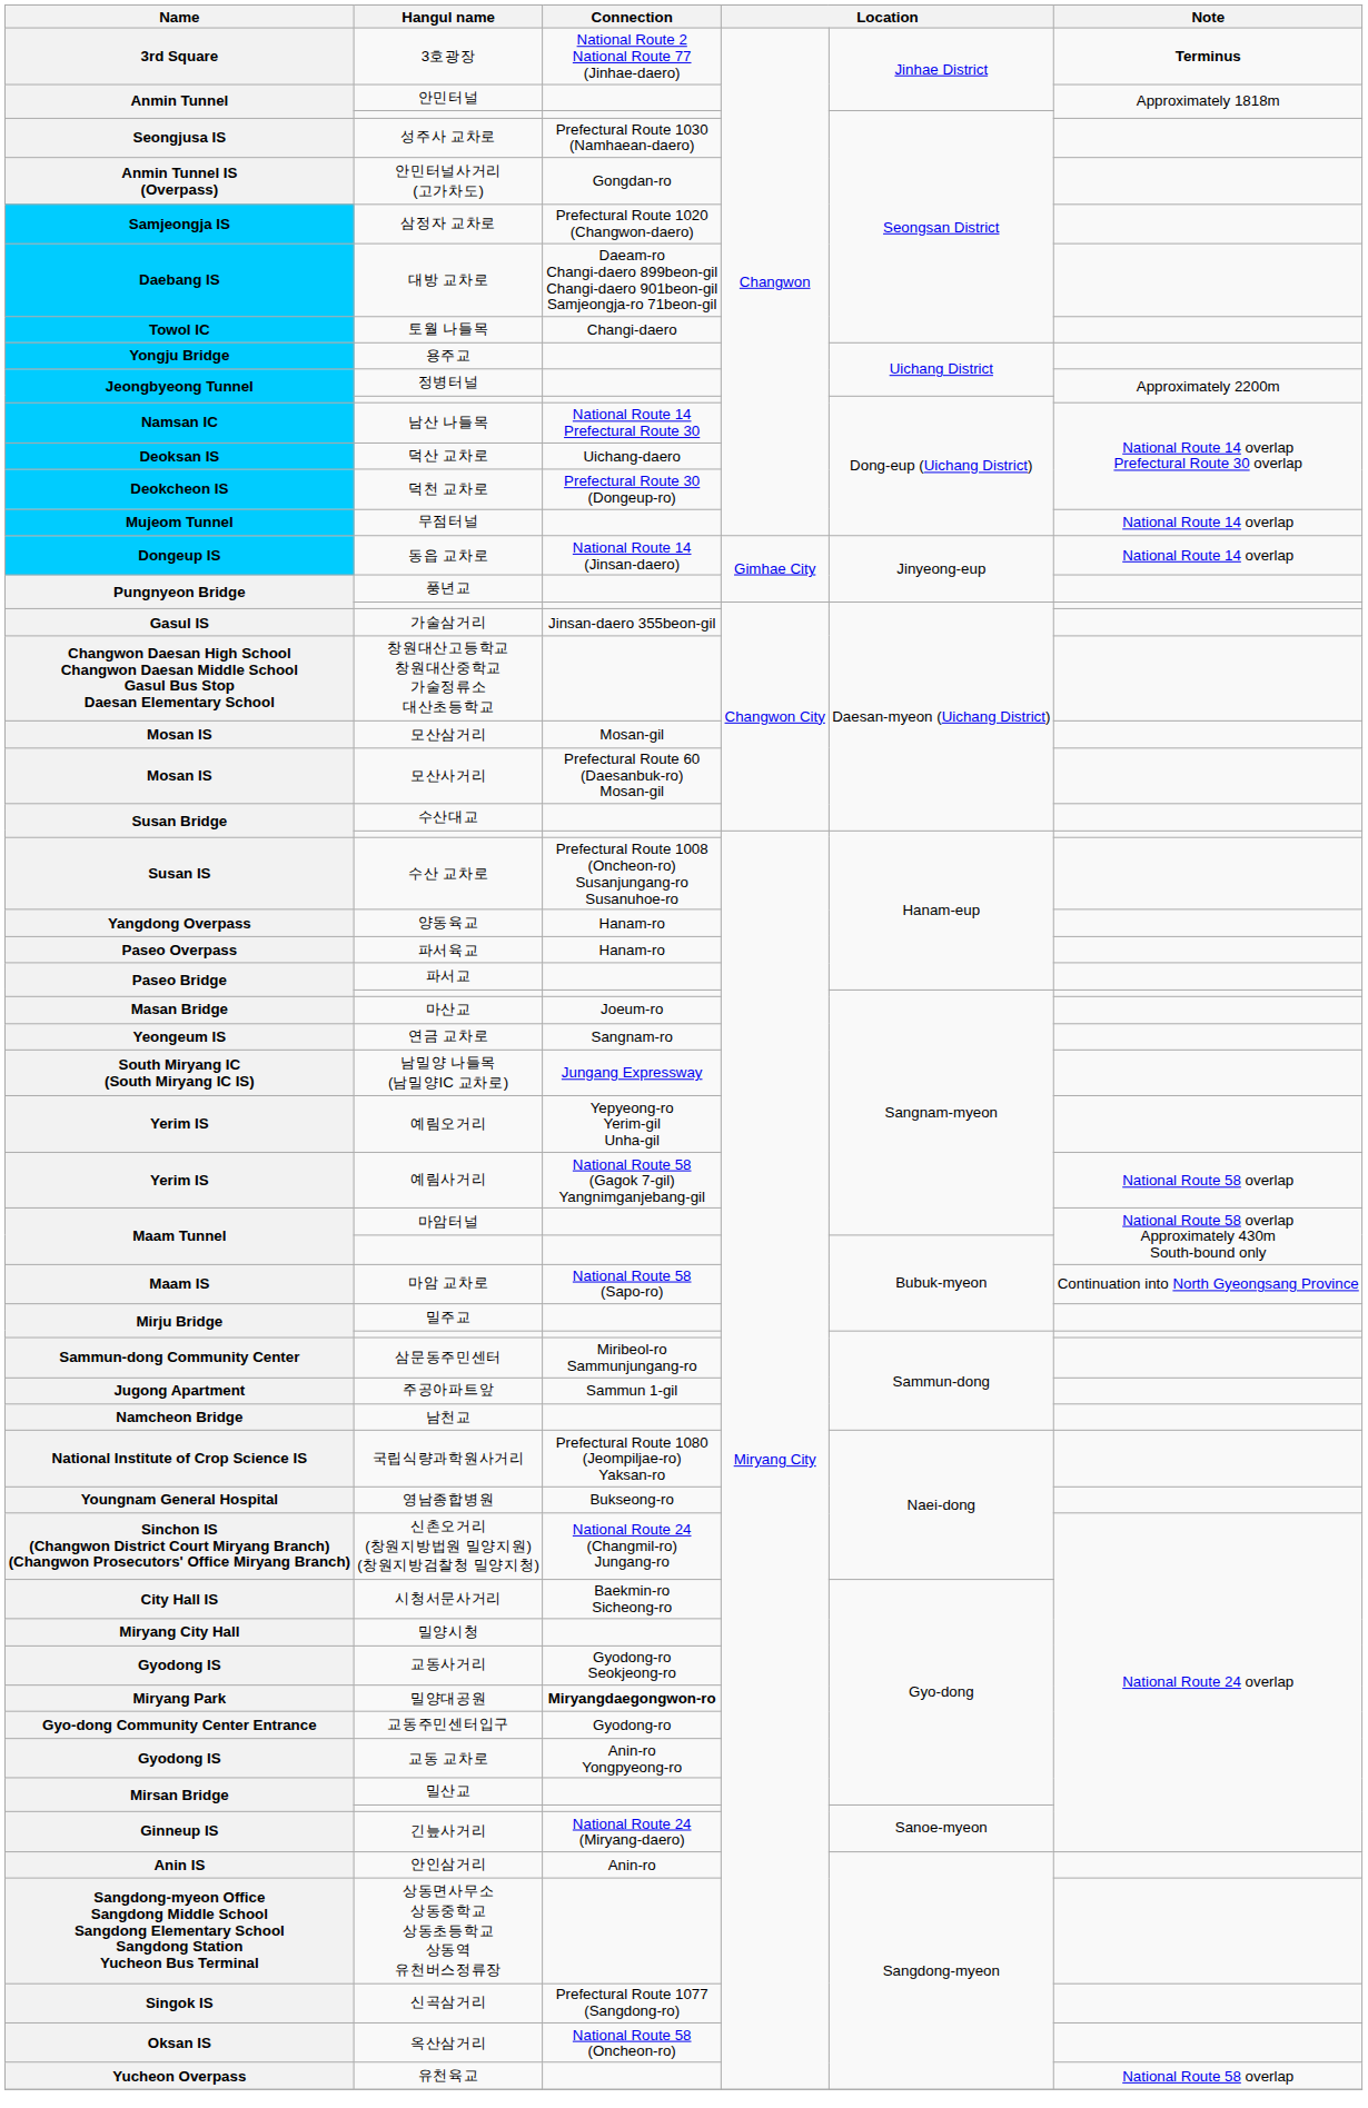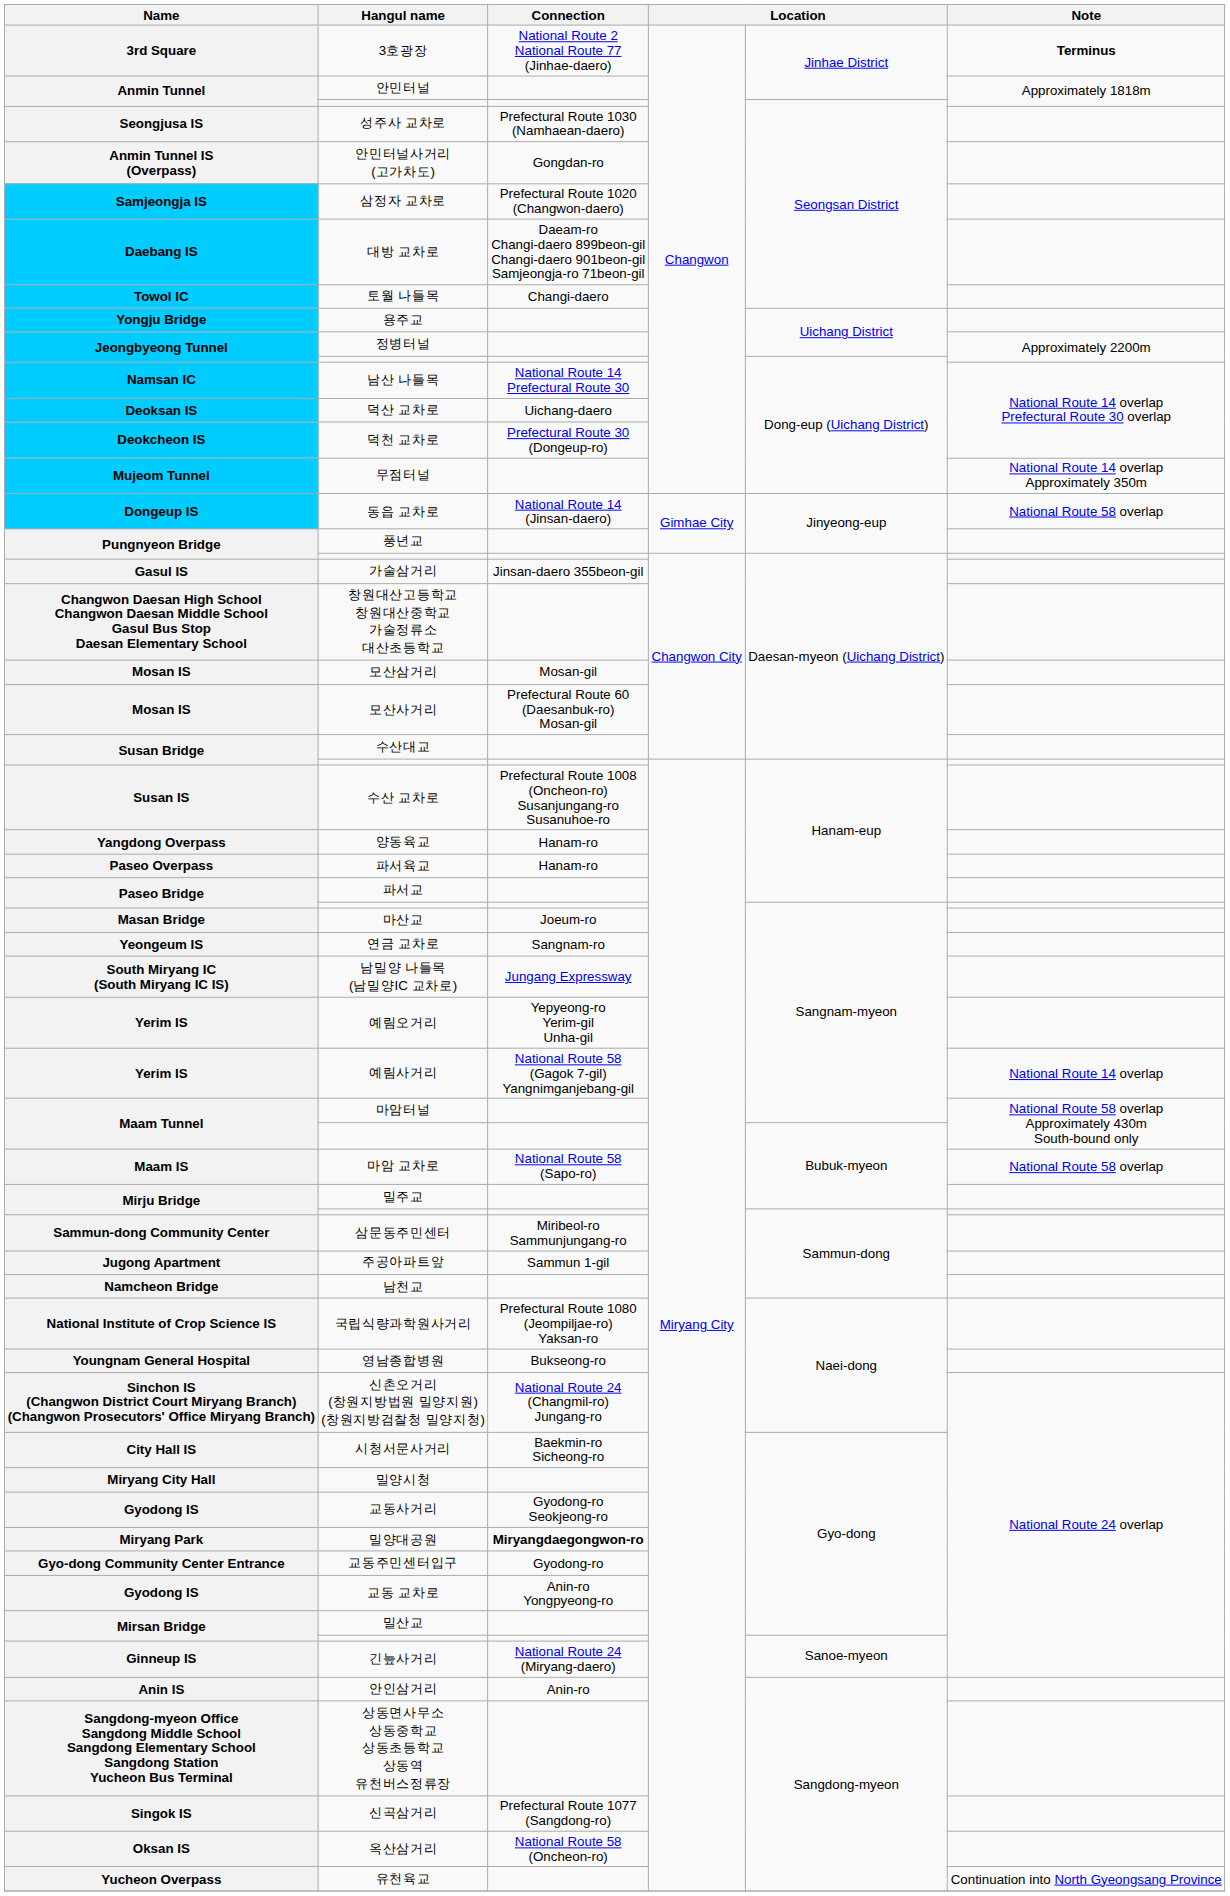 <table class="wikitable" style="font-size: 85%; text-align: center;">
 <tr>
 <th>Name </th>
 <th>Hangul name</th>
 <th>Connection</th>
 <th colspan="2">Location</th>
 <th>Note</th>
 </tr>
 <tr>
 <th>3rd Square</th>
 <td>3호광장</td>
 <td><a href='#'>National Route 2</a><br><a href='#'>National Route 77</a><br>(Jinhae-daero)</td>
 <td rowspan=15><a href='#'>Changwon</a></td>
 <td rowspan=2><a href='#'>Jinhae District</a></td>
 <td><strong>Terminus</strong></td>
 </tr>
 <tr>
 <th rowspan=2>Anmin Tunnel</th>
 <td>안민터널</td>
 <td></td>
 <td rowspan=2>Approximately 1818m</td>
 </tr>
 <tr>
 <td></td>
 <td></td>
 <td rowspan=6><a href='#'>Seongsan District</a></td>
 </tr>
 <tr>
 <th>Seongjusa IS</th>
 <td>성주사 교차로</td>
 <td>Prefectural Route 1030<br>(Namhaean-daero)</td>
 <td></td>
 </tr>
 <tr>
 <th>Anmin Tunnel IS<br>(Overpass)</th>
 <td>안민터널사거리<br>(고가차도)</td>
 <td>Gongdan-ro</td>
 <td></td>
 </tr>
 <tr>
 <th style="background-color: #00CCFF;">Samjeongja IS</th>
 <td>삼정자 교차로</td>
 <td>Prefectural Route 1020 <br>(Changwon-daero)</td>
 <td></td>
 </tr>
 <tr>
 <th style="background-color: #00CCFF;">Daebang IS</th>
 <td>대방 교차로</td>
 <td>Daeam-ro<br>Changi-daero 899beon-gil<br>Changi-daero 901beon-gil<br>Samjeongja-ro 71beon-gil</td>
 <td></td>
 </tr>
 <tr>
 <th style="background-color: #00CCFF;">Towol IC</th>
 <td>토월 나들목</td>
 <td>Changi-daero</td>
 <td></td>
 </tr>
 <tr>
 <th style="background-color: #00CCFF;">Yongju Bridge</th>
 <td>용주교</td>
 <td></td>
 <td rowspan=2><a href='#'>Uichang District</a></td>
 <td></td>
 </tr>
 <tr>
 <th style="background-color: #00CCFF;" rowspan=2>Jeongbyeong Tunnel</th>
 <td>정병터널</td>
 <td></td>
 <td rowspan=2>Approximately 2200m</td>
 </tr>
 <tr>
 <td></td>
 <td></td>
 <td rowspan=5>Dong-eup (<a href='#'>Uichang District</a>)</td>
 </tr>
 <tr>
 <th style="background-color: #00CCFF;">Namsan IC</th>
 <td>남산 나들목</td>
 <td><a href='#'>National Route 14</a><br> <a href='#'>Prefectural Route 30</a></td>
 <td rowspan=3><a href='#'>National Route 14</a> overlap<br> <a href='#'>Prefectural Route 30</a> overlap</td>
 </tr>
 <tr>
 <th style="background-color: #00CCFF;">Deoksan IS</th>
 <td>덕산 교차로</td>
 <td>Uichang-daero</td>
 </tr>
 <tr>
 <th style="background-color: #00CCFF;">Deokcheon IS</th>
 <td>덕천 교차로</td>
 <td><a href='#'>Prefectural Route 30</a><br>(Dongeup-ro)</td>
 </tr>
 <tr>
 <th style="background-color: #00CCFF;">Mujeom Tunnel</th>
 <td>무점터널</td>
 <td></td>
-<td><a href='#'>National Route 14</a> overlap</td>
+<td><a href='#'>National Route 14</a> overlap<br>Approximately 350m</td>
 </tr>
 <tr>
 <th style="background-color: #00CCFF;">Dongeup IS</th>
 <td>동읍 교차로</td>
 <td><a href='#'>National Route 14</a><br>(Jinsan-daero)</td>
 <td rowspan=2><a href='#'>Gimhae City</a></td>
 <td rowspan=2>Jinyeong-eup</td>
-<td><a href='#'>National Route 14</a> overlap</td>
+<td><a href='#'>National Route 58</a> overlap</td>
 </tr>
 <tr>
 <th rowspan=2>Pungnyeon Bridge</th>
 <td>풍년교</td>
 <td></td>
 <td></td>
 </tr>
 <tr>
 <td></td>
 <td></td>
 <td rowspan=6><a href='#'>Changwon City</a></td>
 <td rowspan=6>Daesan-myeon (<a href='#'>Uichang District</a>)</td>
 <td></td>
 </tr>
 <tr>
 <th>Gasul IS</th>
 <td>가술삼거리</td>
 <td>Jinsan-daero 355beon-gil</td>
 <td></td>
 </tr>
 <tr>
 <th>Changwon Daesan High School<br>Changwon Daesan Middle School<br>Gasul Bus Stop<br>Daesan Elementary School</th>
 <td>창원대산고등학교<br>창원대산중학교<br>가술정류소<br>대산초등학교</td>
 <td></td>
 <td></td>
 </tr>
 <tr>
 <th>Mosan IS</th>
 <td>모산삼거리</td>
 <td>Mosan-gil</td>
 <td></td>
 </tr>
 <tr>
 <th>Mosan IS</th>
 <td>모산사거리</td>
 <td>Prefectural Route 60 <br>(Daesanbuk-ro)<br>Mosan-gil</td>
 <td></td>
 </tr>
 <tr>
 <th rowspan=2>Susan Bridge</th>
 <td>수산대교</td>
 <td></td>
 <td></td>
 </tr>
 <tr>
 <td></td>
 <td></td>
 <td rowspan=36><a href='#'>Miryang City</a></td>
 <td rowspan=5>Hanam-eup</td>
 <td></td>
 </tr>
 <tr>
 <th>Susan IS</th>
 <td>수산 교차로</td>
 <td>Prefectural Route 1008<br>(Oncheon-ro)<br>Susanjungang-ro<br>Susanuhoe-ro</td>
 <td></td>
 </tr>
 <tr>
 <th>Yangdong Overpass</th>
 <td>양동육교</td>
 <td>Hanam-ro</td>
 <td></td>
 </tr>
 <tr>
 <th>Paseo Overpass</th>
 <td>파서육교</td>
 <td>Hanam-ro</td>
 <td></td>
 </tr>
 <tr>
 <th rowspan=2>Paseo Bridge</th>
 <td>파서교</td>
 <td></td>
 <td></td>
 </tr>
 <tr>
 <td></td>
 <td></td>
 <td rowspan=7>Sangnam-myeon</td>
 <td></td>
 </tr>
 <tr>
 <th>Masan Bridge</th>
 <td>마산교</td>
 <td>Joeum-ro</td>
 <td></td>
 </tr>
 <tr>
 <th>Yeongeum IS</th>
 <td>연금 교차로</td>
 <td>Sangnam-ro</td>
 <td></td>
 </tr>
 <tr>
 <th>South Miryang IC<br>(South Miryang IC IS)</th>
 <td>남밀양 나들목<br>(남밀양IC 교차로)</td>
 <td><a href='#'>Jungang Expressway</a></td>
 <td></td>
 </tr>
 <tr>
 <th>Yerim IS</th>
 <td>예림오거리</td>
 <td>Yepyeong-ro<br>Yerim-gil<br>Unha-gil</td>
 <td></td>
 </tr>
 <tr>
 <th>Yerim IS</th>
 <td>예림사거리</td>
 <td><a href='#'>National Route 58</a><br>(Gagok 7-gil)<br>Yangnimganjebang-gil</td>
-<td><a href='#'>National Route 58</a> overlap</td>
+<td><a href='#'>National Route 14</a> overlap</td>
 </tr>
 <tr>
 <th rowspan=2>Maam Tunnel</th>
 <td>마암터널</td>
 <td></td>
 <td rowspan=2><a href='#'>National Route 58</a> overlap<br>Approximately 430m<br>South-bound only</td>
 </tr>
 <tr>
 <td></td>
 <td></td>
 <td rowspan=3>Bubuk-myeon</td>
 </tr>
 <tr>
 <th>Maam IS</th>
 <td>마암 교차로</td>
 <td><a href='#'>National Route 58</a><br>(Sapo-ro)</td>
-<td>Continuation into <a href='#'>North Gyeongsang Province</a></td>
+<td><a href='#'>National Route 58</a> overlap</td>
 </tr>
 <tr>
 <th rowspan=2>Mirju Bridge</th>
 <td>밀주교</td>
 <td></td>
 <td></td>
 </tr>
 <tr>
 <td></td>
 <td></td>
 <td rowspan=4>Sammun-dong</td>
 <td></td>
 </tr>
 <tr>
 <th>Sammun-dong Community Center</th>
 <td>삼문동주민센터</td>
 <td>Miribeol-ro<br>Sammunjungang-ro</td>
 <td></td>
 </tr>
 <tr>
 <th>Jugong Apartment</th>
 <td>주공아파트앞</td>
 <td>Sammun 1-gil</td>
 <td></td>
 </tr>
 <tr>
 <th>Namcheon Bridge</th>
 <td>남천교</td>
 <td></td>
 <td></td>
 </tr>
 <tr>
 <th>National Institute of Crop Science IS</th>
 <td>국립식량과학원사거리</td>
 <td>Prefectural Route 1080<br>(Jeompiljae-ro)<br>Yaksan-ro</td>
 <td rowspan=3>Naei-dong</td>
 <td></td>
 </tr>
 <tr>
 <th>Youngnam General Hospital</th>
 <td>영남종합병원</td>
 <td>Bukseong-ro</td>
 <td></td>
 </tr>
 <tr>
 <th>Sinchon IS<br>(Changwon District Court Miryang Branch)<br>(Changwon Prosecutors' Office Miryang Branch)</th>
 <td>신촌오거리<br>(창원지방법원 밀양지원)<br>(창원지방검찰청 밀양지청)</td>
 <td><a href='#'>National Route 24</a><br>(Changmil-ro)<br>Jungang-ro</td>
 <td rowspan=10><a href='#'>National Route 24</a> overlap</td>
 </tr>
 <tr>
 <th>City Hall IS</th>
 <td>시청서문사거리</td>
 <td>Baekmin-ro<br>Sicheong-ro</td>
 <td rowspan=7>Gyo-dong</td>
 </tr>
 <tr>
 <th>Miryang City Hall</th>
 <td>밀양시청</td>
 <td></td>
 </tr>
 <tr>
 <th>Gyodong IS</th>
 <td>교동사거리</td>
 <td>Gyodong-ro<br>Seokjeong-ro</td>
 </tr>
 <tr>
 <th>Miryang Park</th>
 <td>밀양대공원</td>
 <td><strong>Miryangdaegongwon-ro</strong></td>
 </tr>
 <tr>
 <th>Gyo-dong Community Center Entrance</th>
 <td>교동주민센터입구</td>
 <td>Gyodong-ro</td>
 </tr>
 <tr>
 <th>Gyodong IS</th>
 <td>교동 교차로</td>
 <td>Anin-ro<br>Yongpyeong-ro</td>
 </tr>
 <tr>
 <th rowspan=2>Mirsan Bridge</th>
 <td>밀산교</td>
 <td></td>
 </tr>
 <tr>
 <td></td>
 <td></td>
 <td rowspan=2>Sanoe-myeon</td>
 </tr>
 <tr>
 <th>Ginneup IS</th>
 <td>긴늪사거리</td>
 <td><a href='#'>National Route 24</a><br>(Miryang-daero)</td>
 </tr>
 <tr>
 <th>Anin IS</th>
 <td>안인삼거리</td>
 <td>Anin-ro</td>
 <td rowspan=5>Sangdong-myeon</td>
 <td></td>
 </tr>
 <tr>
 <th>Sangdong-myeon Office<br>Sangdong Middle School<br>Sangdong Elementary School<br>Sangdong Station<br>Yucheon Bus Terminal</th>
 <td>상동면사무소<br>상동중학교<br>상동초등학교<br>상동역<br>유천버스정류장</td>
 <td></td>
 <td></td>
 </tr>
 <tr>
 <th>Singok IS</th>
 <td>신곡삼거리</td>
 <td>Prefectural Route 1077<br>(Sangdong-ro)</td>
 <td></td>
 </tr>
 <tr>
 <th>Oksan IS</th>
 <td>옥산삼거리</td>
 <td><a href='#'>National Route 58</a><br>(Oncheon-ro)</td>
 <td></td>
 </tr>
 <tr>
 <th>Yucheon Overpass</th>
 <td>유천육교</td>
 <td></td>
-<td><a href='#'>National Route 58</a> overlap</td>
+<td>Continuation into <a href='#'>North Gyeongsang Province</a></td>
 </tr>
 <tr>
 </tr>
 </table>
